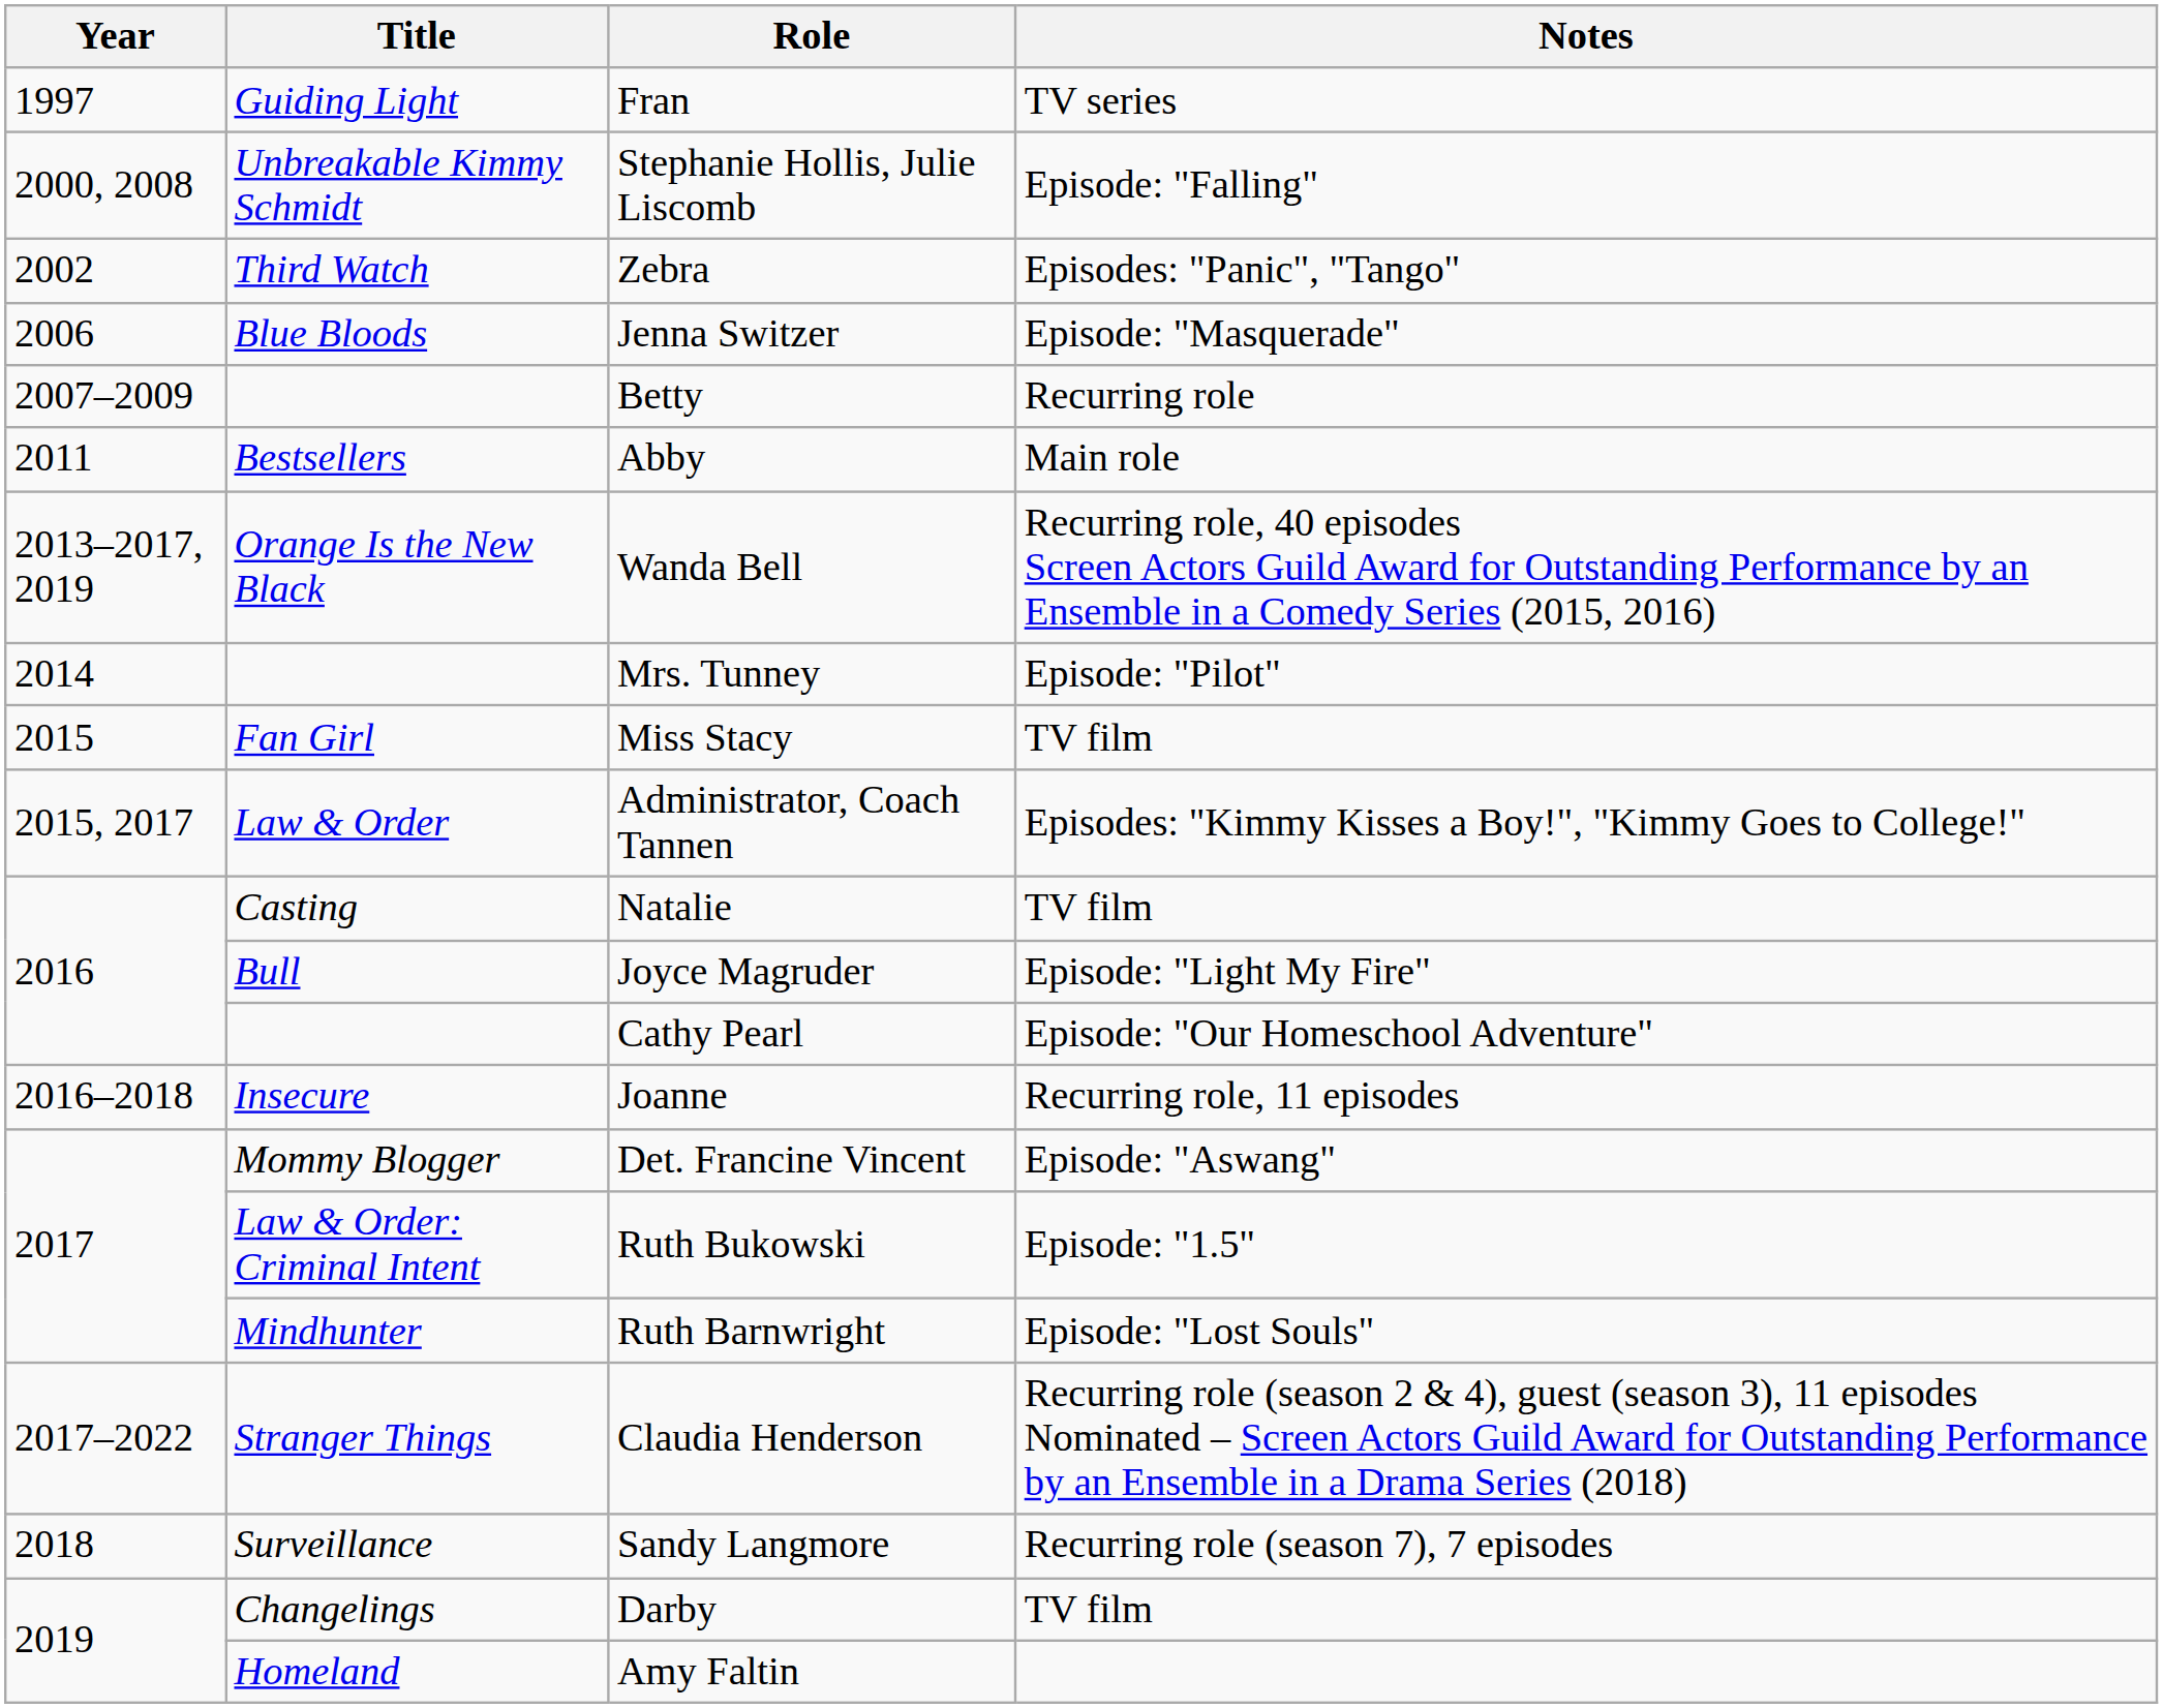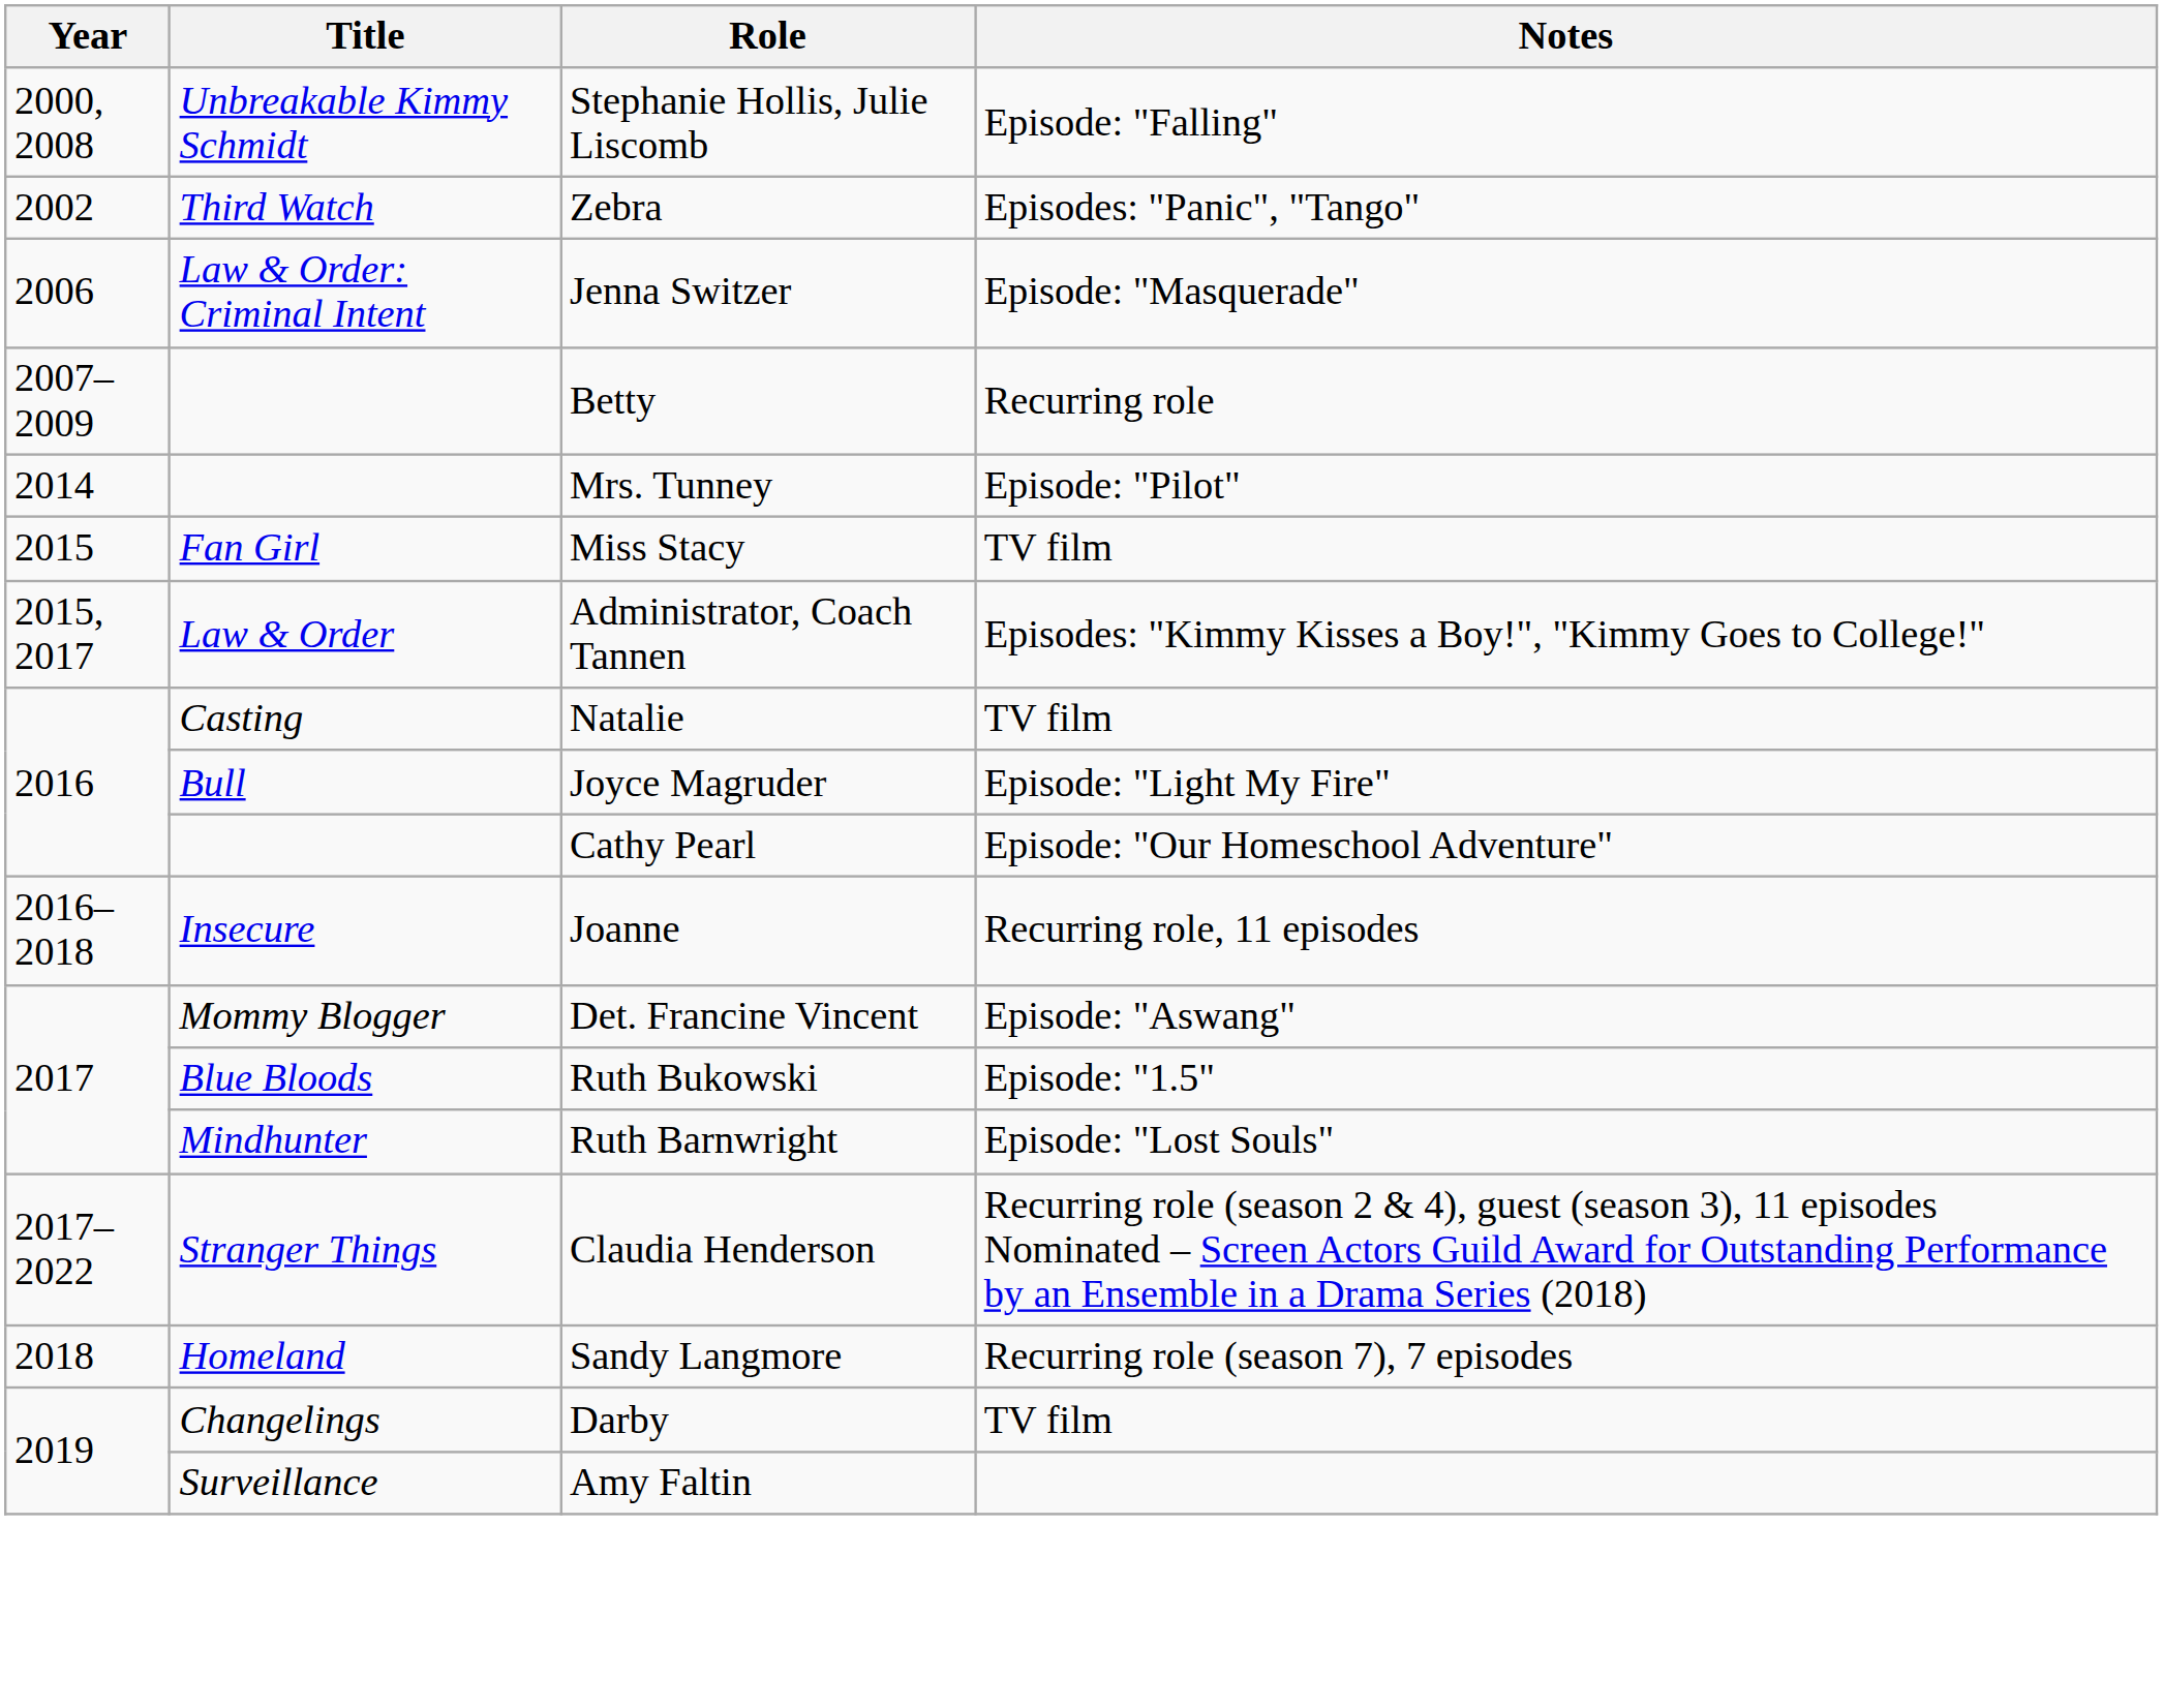 <table class="wikitable sortable">
 <tr>
 <th>Year</th>
 <th>Title</th>
 <th>Role</th>
 <th class="unsortable">Notes</th>
-</tr>
-<tr>
-<td>1997</td>
-<td><em><a href='#'>Guiding Light</a></em></td>
-<td>Fran</td>
-<td>TV series</td>
 </tr>
 <tr>
 <td>2000, 2008</td>
 <td><em><a href='#'>Unbreakable Kimmy Schmidt</a></em></td>
 <td>Stephanie Hollis, Julie Liscomb</td>
 <td>Episode: "Falling"</td>
 </tr>
 <tr>
 <td>2002</td>
 <td><em><a href='#'>Third Watch</a></em></td>
 <td>Zebra</td>
 <td>Episodes: "Panic", "Tango"</td>
 </tr>
 <tr>
 <td>2006</td>
-<td><em><a href='#'>Blue Bloods</a></em></td>
+<td><em><a href='#'>Law & Order: Criminal Intent</a></em></td>
 <td>Jenna Switzer</td>
 <td>Episode: "Masquerade"</td>
 </tr>
 <tr>
 <td>2007–2009</td>
 <td><em></em></td>
 <td>Betty</td>
 <td>Recurring role</td>
-</tr>
-<tr>
-<td>2011</td>
-<td><em><a href='#'>Bestsellers</a></em></td>
-<td>Abby</td>
-<td>Main role</td>
-</tr>
-<tr>
-<td>2013–2017, 2019</td>
-<td><em><a href='#'>Orange Is the New Black</a></em></td>
-<td>Wanda Bell</td>
-<td>Recurring role, 40 episodes<br><a href='#'>Screen Actors Guild Award for Outstanding Performance by an Ensemble in a Comedy Series</a> (2015, 2016)</td>
 </tr>
 <tr>
 <td>2014</td>
 <td><em></em></td>
 <td>Mrs. Tunney</td>
 <td>Episode: "Pilot"</td>
 </tr>
 <tr>
 <td>2015</td>
 <td><em><a href='#'>Fan Girl</a></em></td>
 <td>Miss Stacy</td>
 <td>TV film</td>
 </tr>
 <tr>
 <td>2015, 2017</td>
 <td><em><a href='#'>Law & Order</a></em></td>
 <td>Administrator, Coach Tannen</td>
 <td>Episodes: "Kimmy Kisses a Boy!", "Kimmy Goes to College!"</td>
 </tr>
 <tr>
 <td rowspan=3>2016</td>
 <td><em>Casting</em></td>
 <td>Natalie</td>
 <td>TV film</td>
 </tr>
 <tr>
 <td><em><a href='#'>Bull</a></em></td>
 <td>Joyce Magruder</td>
 <td>Episode: "Light My Fire"</td>
 </tr>
 <tr>
 <td><em></em></td>
 <td>Cathy Pearl</td>
 <td>Episode: "Our Homeschool Adventure"</td>
 </tr>
 <tr>
 <td>2016–2018</td>
 <td><em><a href='#'>Insecure</a></em></td>
 <td>Joanne</td>
 <td>Recurring role, 11 episodes</td>
 </tr>
 <tr>
 <td rowspan=3>2017</td>
 <td><em>Mommy Blogger</em></td>
 <td>Det. Francine Vincent</td>
 <td>Episode: "Aswang"</td>
 </tr>
 <tr>
-<td><em><a href='#'>Law & Order: Criminal Intent</a></em></td>
+<td><em><a href='#'>Blue Bloods</a></em></td>
 <td>Ruth Bukowski</td>
 <td>Episode: "1.5"</td>
 </tr>
 <tr>
 <td><em><a href='#'>Mindhunter</a></em></td>
 <td>Ruth Barnwright</td>
 <td>Episode: "Lost Souls"</td>
 </tr>
 <tr>
 <td>2017–2022</td>
 <td><em><a href='#'>Stranger Things</a></em></td>
 <td>Claudia Henderson</td>
 <td>Recurring role (season 2 & 4), guest (season 3), 11 episodes<br>Nominated – <a href='#'>Screen Actors Guild Award for Outstanding Performance by an Ensemble in a Drama Series</a> (2018)</td>
 </tr>
 <tr>
 <td>2018</td>
-<td><em>Surveillance</em></td>
+<td><em><a href='#'>Homeland</a></em></td>
 <td>Sandy Langmore</td>
 <td>Recurring role (season 7), 7 episodes</td>
 </tr>
 <tr>
 <td rowspan=2>2019</td>
 <td><em>Changelings</em></td>
 <td>Darby</td>
 <td>TV film</td>
 </tr>
 <tr>
-<td><em><a href='#'>Homeland</a></em></td>
+<td><em>Surveillance</em></td>
 <td>Amy Faltin</td>
 <td></td>
 </tr>
 </table>
